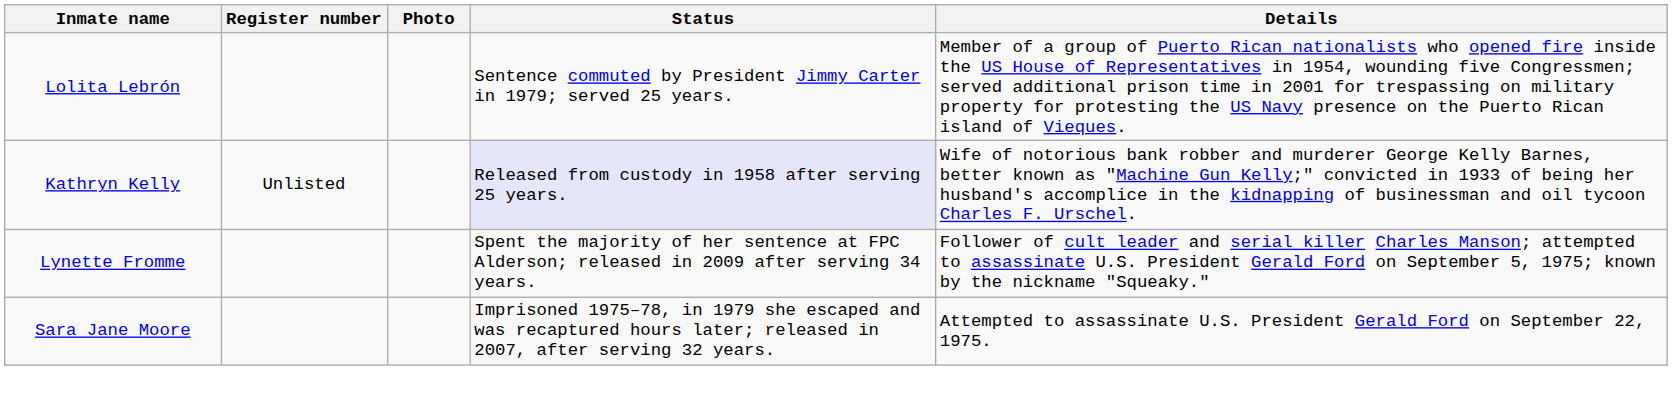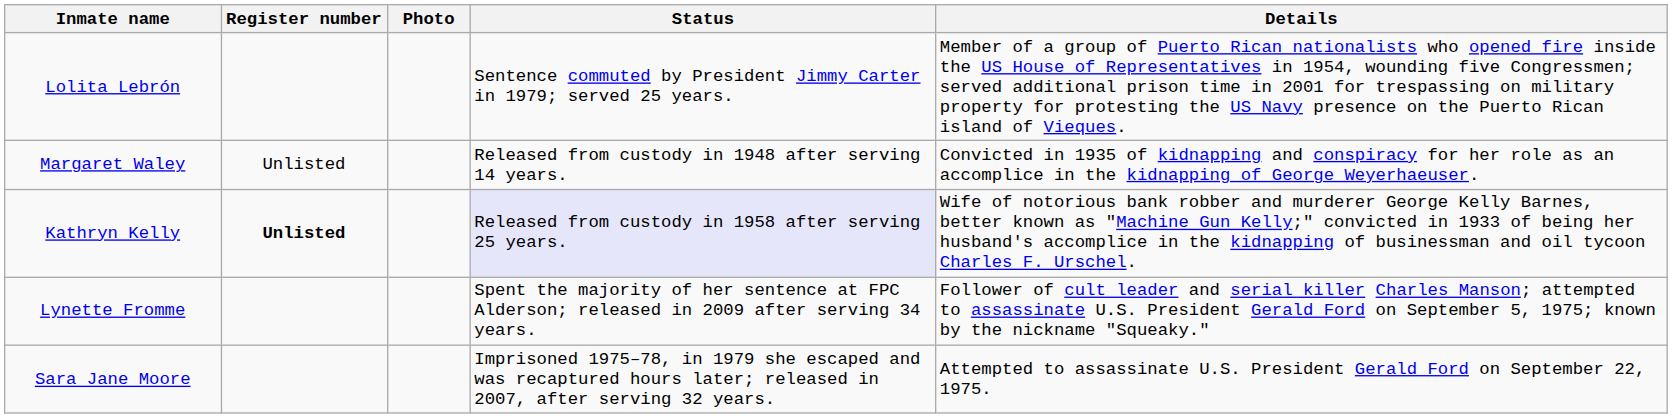 <table class="wikitable sortable">
 <tr>
 <th width=13%>Inmate name</th>
 <th width=10%>Register number</th>
 <th width=5%>Photo</th>
 <th width=28%>Status</th>
 <th width=49%>Details</th>
 </tr>
 <tr>
 <td style="text-align:center;"><a href='#'>Lolita Lebrón</a></td>
 <td style="text-align:center;"></td>
 <td></td>
 <td>Sentence <a href='#'>commuted</a> by President <a href='#'>Jimmy Carter</a> in 1979; served 25 years.</td>
 <td>Member of a group of <a href='#'>Puerto Rican nationalists</a> who <a href='#'>opened fire</a> inside the <a href='#'>US House of Representatives</a> in 1954, wounding five Congressmen; served additional prison time in 2001 for trespassing on military property for protesting the <a href='#'>US Navy</a> presence on the Puerto Rican island of <a href='#'>Vieques</a>.</td>
 </tr>
 <tr>
+<td style="text-align:center;"><a href='#'>Margaret Waley</a></td>
+<td style="text-align:center;">Unlisted</td>
+<td></td>
+<td>Released from custody in 1948 after serving 14 years.</td>
+<td>Convicted in 1935 of <a href='#'>kidnapping</a> and <a href='#'>conspiracy</a> for her role as an accomplice in the <a href='#'>kidnapping of George Weyerhaeuser</a>.</td>
+</tr>
+<tr>
 <td style="text-align:center;"><a href='#'>Kathryn Kelly</a></td>
-<td style="text-align:center;">Unlisted</td>
+<td style="text-align:center;"><strong>Unlisted</strong></td>
 <td></td>
 <td style="background: lavender;">Released from custody in 1958 after serving 25 years.</td>
 <td>Wife of notorious bank robber and murderer George Kelly Barnes, better known as "<a href='#'>Machine Gun Kelly</a>;" convicted in 1933 of being her husband's accomplice in the <a href='#'>kidnapping</a> of businessman and oil tycoon <a href='#'>Charles F. Urschel</a>.</td>
 </tr>
 <tr>
 <td style="text-align:center;"><a href='#'>Lynette Fromme</a></td>
 <td style="text-align:center;"></td>
 <td></td>
 <td>Spent the majority of her sentence at FPC Alderson; released in 2009 after serving 34 years.</td>
 <td>Follower of <a href='#'>cult leader</a> and <a href='#'>serial killer</a> <a href='#'>Charles Manson</a>; attempted to <a href='#'>assassinate</a> U.S. President <a href='#'>Gerald Ford</a> on September 5, 1975; known by the nickname "Squeaky."</td>
 </tr>
 <tr>
 <td style="text-align:center;"><a href='#'>Sara Jane Moore</a></td>
 <td style="text-align:center;"></td>
 <td></td>
 <td>Imprisoned 1975–78, in 1979 she escaped and was recaptured hours later; released in 2007, after serving 32 years.</td>
 <td>Attempted to assassinate U.S. President <a href='#'>Gerald Ford</a> on September 22, 1975.</td>
 </tr>
 </table>
